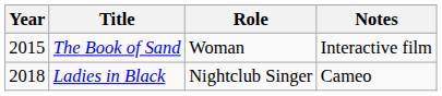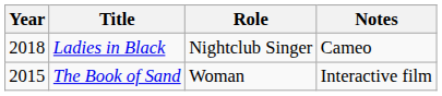 <table class="wikitable sortable">
 <tr>
 <th>Year</th>
 <th>Title</th>
 <th>Role</th>
 <th class="unsortable">Notes</th>
 </tr>
 <tr>
+<td>2018</td>
+<td><em><a href='#'>Ladies in Black</a></em></td>
+<td>Nightclub Singer</td>
+<td>Cameo</td>
+</tr>
+<tr>
 <td>2015</td>
 <td><em><a href='#'>The Book of Sand</a></em></td>
 <td>Woman</td>
 <td>Interactive film</td>
 </tr>
-<tr>
-<td>2018</td>
-<td><em><a href='#'>Ladies in Black</a></em></td>
-<td>Nightclub Singer</td>
-<td>Cameo</td>
-</tr>
 </table>
